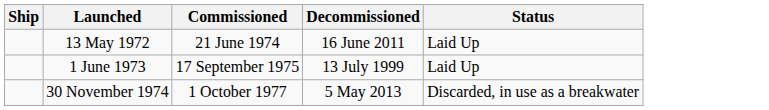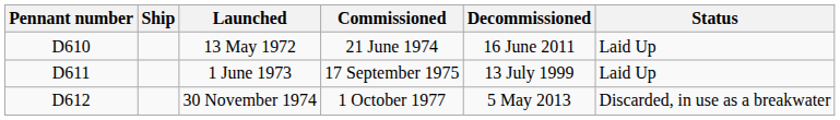 <table class="wikitable">
 <tr>
+<th>Pennant number</th>
 <th>Ship</th>
 <th>Launched</th>
 <th>Commissioned</th>
 <th>Decommissioned</th>
 <th>Status</th>
 </tr>
 <tr>
+<td align=center>D610</td>
 <td align=center></td>
 <td align=center>13 May 1972</td>
 <td align=center>21 June 1974</td>
 <td align=center>16 June 2011</td>
 <td>Laid Up</td>
 </tr>
 <tr>
+<td align=center>D611</td>
 <td align=center></td>
 <td align=center>1 June 1973</td>
 <td align=center>17 September 1975</td>
 <td align=center>13 July 1999</td>
 <td>Laid Up</td>
 </tr>
 <tr>
+<td align=center>D612</td>
 <td align=center></td>
 <td align=center>30 November 1974</td>
 <td align=center>1 October 1977</td>
 <td align=center>5 May 2013</td>
 <td>Discarded, in use as a breakwater</td>
 </tr>
 </table>
